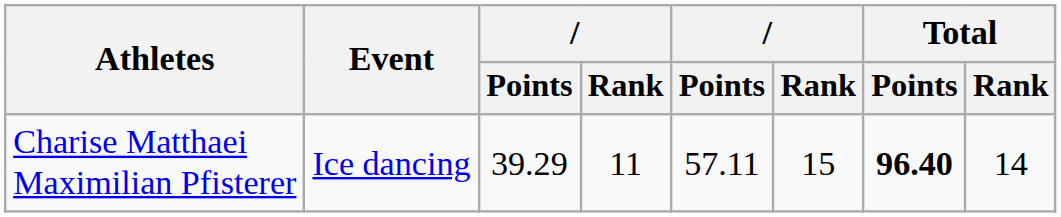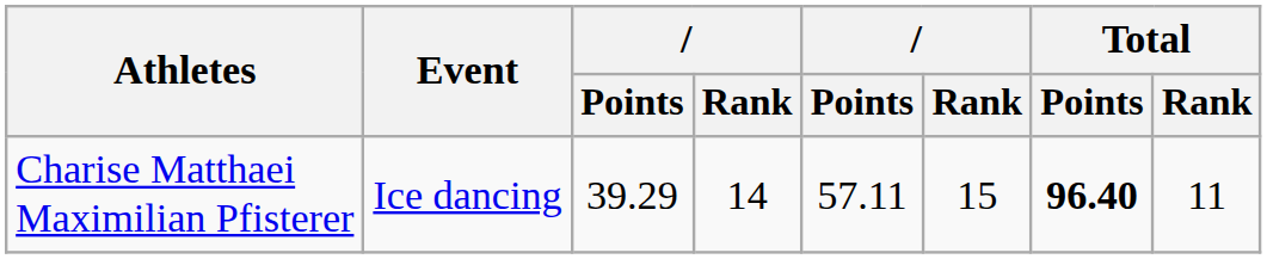 <table class="wikitable" style="font-size:90%">
 <tr>
 <th rowspan="2">Athletes</th>
 <th rowspan="2">Event</th>
 <th colspan="2">/</th>
 <th colspan="2">/</th>
 <th colspan="2">Total</th>
 </tr>
 <tr style="font-size:95%">
 <th>Points</th>
 <th>Rank</th>
 <th>Points</th>
 <th>Rank</th>
 <th>Points</th>
 <th>Rank</th>
 </tr>
 <tr align=center>
 <td align=left><a href='#'>Charise Matthaei</a> <br> <a href='#'>Maximilian Pfisterer</a></td>
 <td align=left><a href='#'>Ice dancing</a></td>
 <td>39.29</td>
-<td>11</td>
+<td>14</td>
 <td>57.11</td>
 <td>15</td>
 <td><strong>96.40</strong></td>
-<td>14</td>
+<td>11</td>
 </tr>
 </table>
